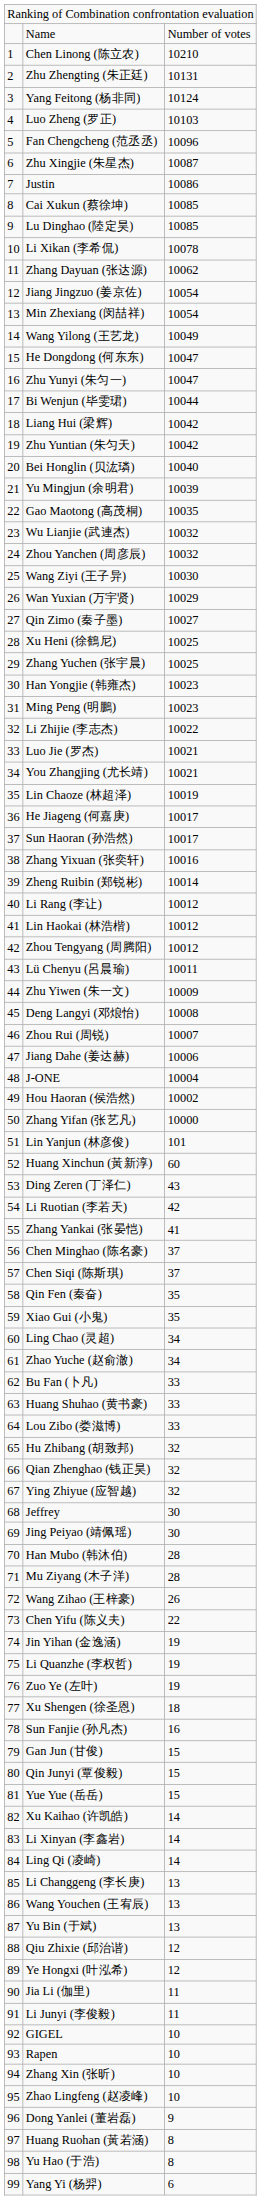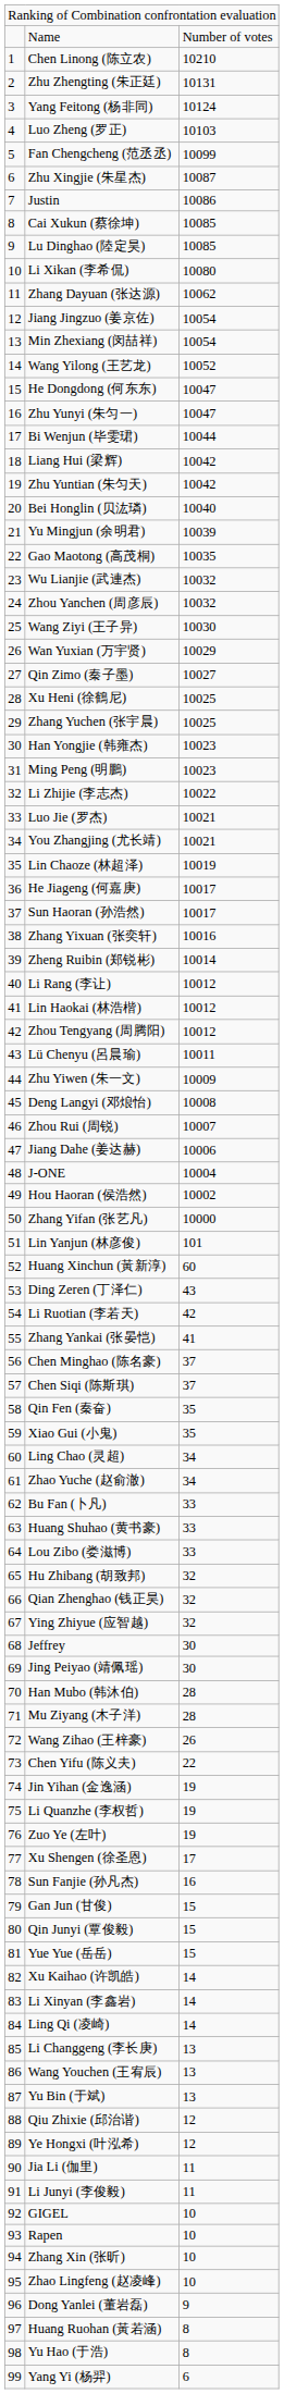 <table class="wikitable">
 <tr>
 <td colspan="3">Ranking of Combination confrontation evaluation</td>
 </tr>
 <tr>
 <td></td>
 <td>Name</td>
 <td>Number of votes</td>
 </tr>
 <tr>
 <td>1</td>
 <td>Chen Linong (陈立农)</td>
 <td>10210</td>
 </tr>
 <tr>
 <td>2</td>
 <td>Zhu Zhengting (朱正廷)</td>
 <td>10131</td>
 </tr>
 <tr>
 <td>3</td>
 <td>Yang Feitong (杨非同)</td>
 <td>10124</td>
 </tr>
 <tr>
 <td>4</td>
 <td>Luo Zheng (罗正)</td>
 <td>10103</td>
 </tr>
 <tr>
 <td>5</td>
 <td>Fan Chengcheng (范丞丞)</td>
-<td>10096</td>
+<td>10099</td>
 </tr>
 <tr>
 <td>6</td>
 <td>Zhu Xingjie (朱星杰)</td>
 <td>10087</td>
 </tr>
 <tr>
 <td>7</td>
 <td>Justin</td>
 <td>10086</td>
 </tr>
 <tr>
 <td>8</td>
 <td>Cai Xukun (蔡徐坤)</td>
 <td>10085</td>
 </tr>
 <tr>
 <td>9</td>
 <td>Lu Dinghao (陸定昊)</td>
 <td>10085</td>
 </tr>
 <tr>
 <td>10</td>
 <td>Li Xikan (李希侃)</td>
-<td>10078</td>
+<td>10080</td>
 </tr>
 <tr>
 <td>11</td>
 <td>Zhang Dayuan (张达源)</td>
 <td>10062</td>
 </tr>
 <tr>
 <td>12</td>
 <td>Jiang Jingzuo (姜京佐)</td>
 <td>10054</td>
 </tr>
 <tr>
 <td>13</td>
 <td>Min Zhexiang (闵喆祥)</td>
 <td>10054</td>
 </tr>
 <tr>
 <td>14</td>
 <td>Wang Yilong (王艺龙)</td>
-<td>10049</td>
+<td>10052</td>
 </tr>
 <tr>
 <td>15</td>
 <td>He Dongdong (何东东)</td>
 <td>10047</td>
 </tr>
 <tr>
 <td>16</td>
 <td>Zhu Yunyi (朱匀一)</td>
 <td>10047</td>
 </tr>
 <tr>
 <td>17</td>
 <td>Bi Wenjun (毕雯珺)</td>
 <td>10044</td>
 </tr>
 <tr>
 <td>18</td>
 <td>Liang Hui (梁辉)</td>
 <td>10042</td>
 </tr>
 <tr>
 <td>19</td>
 <td>Zhu Yuntian (朱匀天)</td>
 <td>10042</td>
 </tr>
 <tr>
 <td>20</td>
 <td>Bei Honglin (贝汯璘)</td>
 <td>10040</td>
 </tr>
 <tr>
 <td>21</td>
 <td>Yu Mingjun (余明君)</td>
 <td>10039</td>
 </tr>
 <tr>
 <td>22</td>
 <td>Gao Maotong (高茂桐)</td>
 <td>10035</td>
 </tr>
 <tr>
 <td>23</td>
 <td>Wu Lianjie (武連杰)</td>
 <td>10032</td>
 </tr>
 <tr>
 <td>24</td>
 <td>Zhou Yanchen (周彦辰)</td>
 <td>10032</td>
 </tr>
 <tr>
 <td>25</td>
 <td>Wang Ziyi (王子异)</td>
 <td>10030</td>
 </tr>
 <tr>
 <td>26</td>
 <td>Wan Yuxian (万宇贤)</td>
 <td>10029</td>
 </tr>
 <tr>
 <td>27</td>
 <td>Qin Zimo (秦子墨)</td>
 <td>10027</td>
 </tr>
 <tr>
 <td>28</td>
 <td>Xu Heni (徐鶴尼)</td>
 <td>10025</td>
 </tr>
 <tr>
 <td>29</td>
 <td>Zhang Yuchen (张宇晨)</td>
 <td>10025</td>
 </tr>
 <tr>
 <td>30</td>
 <td>Han Yongjie (韩雍杰)</td>
 <td>10023</td>
 </tr>
 <tr>
 <td>31</td>
 <td>Ming Peng (明鵬)</td>
 <td>10023</td>
 </tr>
 <tr>
 <td>32</td>
 <td>Li Zhijie (李志杰)</td>
 <td>10022</td>
 </tr>
 <tr>
 <td>33</td>
 <td>Luo Jie (罗杰)</td>
 <td>10021</td>
 </tr>
 <tr>
 <td>34</td>
 <td>You Zhangjing (尤长靖)</td>
 <td>10021</td>
 </tr>
 <tr>
 <td>35</td>
 <td>Lin Chaoze (林超泽)</td>
 <td>10019</td>
 </tr>
 <tr>
 <td>36</td>
 <td>He Jiageng (何嘉庚)</td>
 <td>10017</td>
 </tr>
 <tr>
 <td>37</td>
 <td>Sun Haoran (孙浩然)</td>
 <td>10017</td>
 </tr>
 <tr>
 <td>38</td>
 <td>Zhang Yixuan (张奕轩)</td>
 <td>10016</td>
 </tr>
 <tr>
 <td>39</td>
 <td>Zheng Ruibin (郑锐彬)</td>
 <td>10014</td>
 </tr>
 <tr>
 <td>40</td>
 <td>Li Rang (李让)</td>
 <td>10012</td>
 </tr>
 <tr>
 <td>41</td>
 <td>Lin Haokai (林浩楷)</td>
 <td>10012</td>
 </tr>
 <tr>
 <td>42</td>
 <td>Zhou Tengyang (周腾阳)</td>
 <td>10012</td>
 </tr>
 <tr>
 <td>43</td>
 <td>Lü Chenyu (呂晨瑜)</td>
 <td>10011</td>
 </tr>
 <tr>
 <td>44</td>
 <td>Zhu Yiwen (朱一文)</td>
 <td>10009</td>
 </tr>
 <tr>
 <td>45</td>
 <td>Deng Langyi (邓烺怡)</td>
 <td>10008</td>
 </tr>
 <tr>
 <td>46</td>
 <td>Zhou Rui (周锐)</td>
 <td>10007</td>
 </tr>
 <tr>
 <td>47</td>
 <td>Jiang Dahe (姜达赫)</td>
 <td>10006</td>
 </tr>
 <tr>
 <td>48</td>
 <td>J-ONE</td>
 <td>10004</td>
 </tr>
 <tr>
 <td>49</td>
 <td>Hou Haoran (侯浩然)</td>
 <td>10002</td>
 </tr>
 <tr>
 <td>50</td>
 <td>Zhang Yifan (张艺凡)</td>
 <td>10000</td>
 </tr>
 <tr>
 <td>51</td>
 <td>Lin Yanjun (林彦俊)</td>
 <td>101</td>
 </tr>
 <tr>
 <td>52</td>
 <td>Huang Xinchun (黃新淳)</td>
 <td>60</td>
 </tr>
 <tr>
 <td>53</td>
 <td>Ding Zeren (丁泽仁)</td>
 <td>43</td>
 </tr>
 <tr>
 <td>54</td>
 <td>Li Ruotian (李若天)</td>
 <td>42</td>
 </tr>
 <tr>
 <td>55</td>
 <td>Zhang Yankai (张晏恺)</td>
 <td>41</td>
 </tr>
 <tr>
 <td>56</td>
 <td>Chen Minghao (陈名豪)</td>
 <td>37</td>
 </tr>
 <tr>
 <td>57</td>
 <td>Chen Siqi (陈斯琪)</td>
 <td>37</td>
 </tr>
 <tr>
 <td>58</td>
 <td>Qin Fen (秦奋)</td>
 <td>35</td>
 </tr>
 <tr>
 <td>59</td>
 <td>Xiao Gui (小鬼)</td>
 <td>35</td>
 </tr>
 <tr>
 <td>60</td>
 <td>Ling Chao (灵超)</td>
 <td>34</td>
 </tr>
 <tr>
 <td>61</td>
 <td>Zhao Yuche (赵俞澈)</td>
 <td>34</td>
 </tr>
 <tr>
 <td>62</td>
 <td>Bu Fan (卜凡)</td>
 <td>33</td>
 </tr>
 <tr>
 <td>63</td>
 <td>Huang Shuhao (黄书豪)</td>
 <td>33</td>
 </tr>
 <tr>
 <td>64</td>
 <td>Lou Zibo (娄滋博)</td>
 <td>33</td>
 </tr>
 <tr>
 <td>65</td>
 <td>Hu Zhibang (胡致邦)</td>
 <td>32</td>
 </tr>
 <tr>
 <td>66</td>
 <td>Qian Zhenghao (钱正昊)</td>
 <td>32</td>
 </tr>
 <tr>
 <td>67</td>
 <td>Ying Zhiyue (应智越)</td>
 <td>32</td>
 </tr>
 <tr>
 <td>68</td>
 <td>Jeffrey</td>
 <td>30</td>
 </tr>
 <tr>
 <td>69</td>
 <td>Jing Peiyao (靖佩瑶)</td>
 <td>30</td>
 </tr>
 <tr>
 <td>70</td>
 <td>Han Mubo (韩沐伯)</td>
 <td>28</td>
 </tr>
 <tr>
 <td>71</td>
 <td>Mu Ziyang (木子洋)</td>
 <td>28</td>
 </tr>
 <tr>
 <td>72</td>
 <td>Wang Zihao (王梓豪)</td>
 <td>26</td>
 </tr>
 <tr>
 <td>73</td>
 <td>Chen Yifu (陈义夫)</td>
 <td>22</td>
 </tr>
 <tr>
 <td>74</td>
 <td>Jin Yihan (金逸涵)</td>
 <td>19</td>
 </tr>
 <tr>
 <td>75</td>
 <td>Li Quanzhe (李权哲)</td>
 <td>19</td>
 </tr>
 <tr>
 <td>76</td>
 <td>Zuo Ye (左叶)</td>
 <td>19</td>
 </tr>
 <tr>
 <td>77</td>
 <td>Xu Shengen (徐圣恩)</td>
-<td>18</td>
+<td>17</td>
 </tr>
 <tr>
 <td>78</td>
 <td>Sun Fanjie (孙凡杰)</td>
 <td>16</td>
 </tr>
 <tr>
 <td>79</td>
 <td>Gan Jun (甘俊)</td>
 <td>15</td>
 </tr>
 <tr>
 <td>80</td>
 <td>Qin Junyi (覃俊毅)</td>
 <td>15</td>
 </tr>
 <tr>
 <td>81</td>
 <td>Yue Yue (岳岳)</td>
 <td>15</td>
 </tr>
 <tr>
 <td>82</td>
 <td>Xu Kaihao (许凯皓)</td>
 <td>14</td>
 </tr>
 <tr>
 <td>83</td>
 <td>Li Xinyan (李鑫岩)</td>
 <td>14</td>
 </tr>
 <tr>
 <td>84</td>
 <td>Ling Qi (凌崎)</td>
 <td>14</td>
 </tr>
 <tr>
 <td>85</td>
 <td>Li Changgeng (李长庚)</td>
 <td>13</td>
 </tr>
 <tr>
 <td>86</td>
 <td>Wang Youchen (王宥辰)</td>
 <td>13</td>
 </tr>
 <tr>
 <td>87</td>
 <td>Yu Bin (于斌)</td>
 <td>13</td>
 </tr>
 <tr>
 <td>88</td>
 <td>Qiu Zhixie (邱治谐)</td>
 <td>12</td>
 </tr>
 <tr>
 <td>89</td>
 <td>Ye Hongxi (叶泓希)</td>
 <td>12</td>
 </tr>
 <tr>
 <td>90</td>
 <td>Jia Li (伽里)</td>
 <td>11</td>
 </tr>
 <tr>
 <td>91</td>
 <td>Li Junyi (李俊毅)</td>
 <td>11</td>
 </tr>
 <tr>
 <td>92</td>
 <td>GIGEL</td>
 <td>10</td>
 </tr>
 <tr>
 <td>93</td>
 <td>Rapen</td>
 <td>10</td>
 </tr>
 <tr>
 <td>94</td>
 <td>Zhang Xin (张昕)</td>
 <td>10</td>
 </tr>
 <tr>
 <td>95</td>
 <td>Zhao Lingfeng (赵凌峰)</td>
 <td>10</td>
 </tr>
 <tr>
 <td>96</td>
 <td>Dong Yanlei (董岩磊)</td>
 <td>9</td>
 </tr>
 <tr>
 <td>97</td>
 <td>Huang Ruohan (黃若涵)</td>
 <td>8</td>
 </tr>
 <tr>
 <td>98</td>
 <td>Yu Hao (于浩)</td>
 <td>8</td>
 </tr>
 <tr>
 <td>99</td>
 <td>Yang Yi (杨羿)</td>
 <td>6</td>
 </tr>
 </table>
